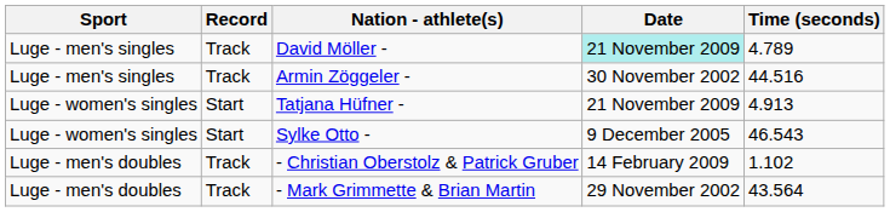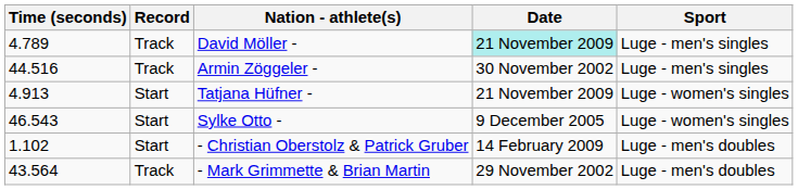 <table class="wikitable">
 <tr>
-<th>Sport</th>
+<th>Time (seconds)</th>
 <th>Record</th>
 <th>Nation - athlete(s)</th>
 <th>Date</th>
-<th>Time (seconds)</th>
+<th>Sport</th>
 </tr>
 <tr>
-<td>Luge - men's singles</td>
+<td>4.789</td>
 <td>Track</td>
 <td><a href='#'>David Möller</a> - </td>
 <td style="background: paleturquoise;">21 November 2009</td>
-<td>4.789</td>
+<td>Luge - men's singles</td>
 </tr>
 <tr>
-<td>Luge - men's singles</td>
+<td>44.516</td>
 <td>Track</td>
 <td><a href='#'>Armin Zöggeler</a> - </td>
 <td>30 November 2002</td>
-<td>44.516</td>
+<td>Luge - men's singles</td>
 </tr>
 <tr>
-<td>Luge - women's singles</td>
+<td>4.913</td>
 <td>Start</td>
 <td><a href='#'>Tatjana Hüfner</a> - </td>
 <td>21 November 2009</td>
-<td>4.913</td>
+<td>Luge - women's singles</td>
 </tr>
 <tr>
-<td>Luge - women's singles</td>
+<td>46.543</td>
 <td>Start</td>
 <td><a href='#'>Sylke Otto</a> - </td>
 <td>9 December 2005</td>
-<td>46.543</td>
+<td>Luge - women's singles</td>
 </tr>
 <tr>
-<td>Luge - men's doubles</td>
-<td>Track</td>
+<td>1.102</td>
+<td>Start</td>
 <td> - <a href='#'>Christian Oberstolz</a> & <a href='#'>Patrick Gruber</a></td>
 <td>14 February 2009</td>
-<td>1.102</td>
+<td>Luge - men's doubles</td>
 </tr>
 <tr>
-<td>Luge - men's doubles</td>
+<td>43.564</td>
 <td>Track</td>
 <td> - <a href='#'>Mark Grimmette</a> & <a href='#'>Brian Martin</a></td>
 <td>29 November 2002</td>
-<td>43.564</td>
+<td>Luge - men's doubles</td>
 </tr>
 </table>
